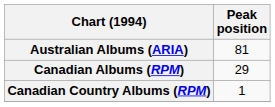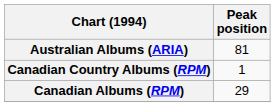 <table class="wikitable sortable plainrowheaders" style="text-align:center">
 <tr>
 <th scope="col">Chart (1994)</th>
 <th scope="col">Peak<br>position</th>
 </tr>
 <tr>
 <th scope="row">Australian Albums (<a href='#'>ARIA</a>)</th>
 <td>81</td>
 </tr>
 <tr>
+<th scope="row">Canadian Country Albums (<em><a href='#'>RPM</a></em>)</th>
+<td>1</td>
+</tr>
+<tr>
 <th scope="row">Canadian Albums (<em><a href='#'>RPM</a></em>)</th>
 <td>29</td>
-</tr>
-<tr>
-<th scope="row">Canadian Country Albums (<em><a href='#'>RPM</a></em>)</th>
-<td>1</td>
 </tr>
 <tr>
 </tr>
 <tr>
 </tr>
 </table>
